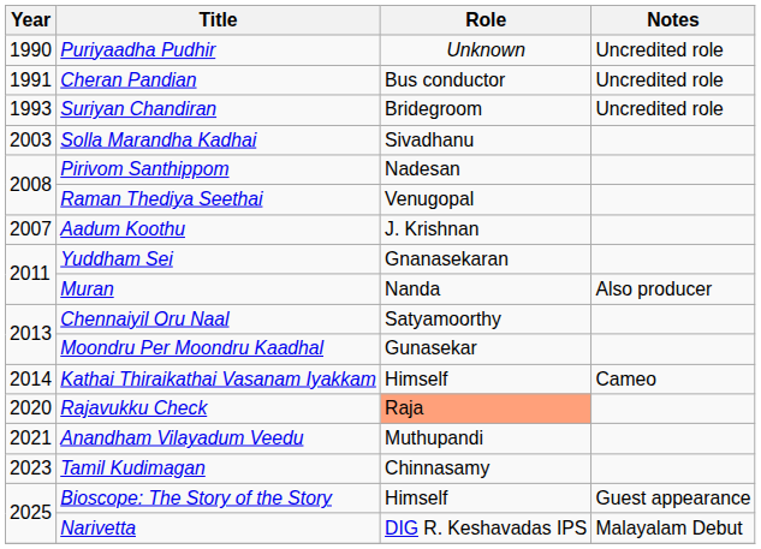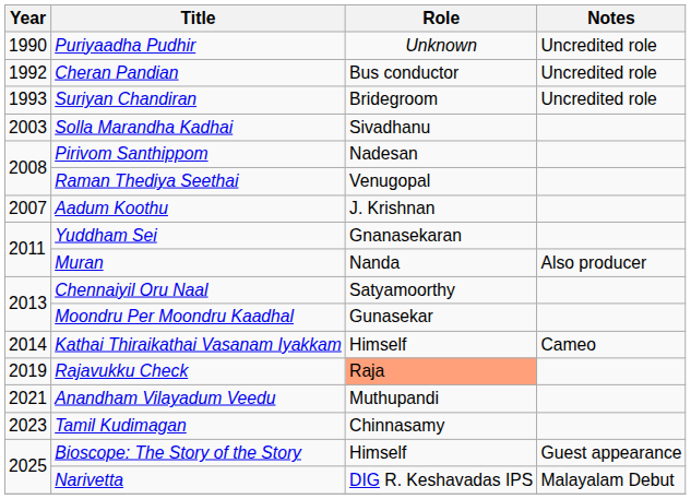 <table class="wikitable sortable">
 <tr>
 <th>Year</th>
 <th>Title</th>
 <th>Role</th>
 <th class="unsortable">Notes</th>
 </tr>
 <tr>
 <td>1990</td>
 <td><em><a href='#'>Puriyaadha Pudhir</a></em></td>
 <td style="text-align: center;"><em>Unknown</em></td>
 <td>Uncredited role</td>
 </tr>
 <tr>
-<td>1991</td>
+<td>1992</td>
 <td><em><a href='#'>Cheran Pandian</a></em></td>
 <td>Bus conductor</td>
 <td>Uncredited role</td>
 </tr>
 <tr>
 <td>1993</td>
 <td><em><a href='#'>Suriyan Chandiran</a></em></td>
 <td>Bridegroom</td>
 <td>Uncredited role</td>
 </tr>
 <tr>
 <td>2003</td>
 <td><em><a href='#'>Solla Marandha Kadhai</a></em></td>
 <td>Sivadhanu</td>
 <td></td>
 </tr>
 <tr>
 <td rowspan="2">2008</td>
 <td><em><a href='#'>Pirivom Santhippom</a></em></td>
 <td>Nadesan</td>
 <td></td>
 </tr>
 <tr>
 <td><em><a href='#'>Raman Thediya Seethai</a></em></td>
 <td>Venugopal</td>
 <td></td>
 </tr>
 <tr>
 <td>2007</td>
 <td><em><a href='#'>Aadum Koothu</a></em></td>
 <td>J. Krishnan</td>
 <td></td>
 </tr>
 <tr>
 <td rowspan="2">2011</td>
 <td><em><a href='#'>Yuddham Sei</a></em></td>
 <td>Gnanasekaran</td>
 <td></td>
 </tr>
 <tr>
 <td><em><a href='#'>Muran</a></em></td>
 <td>Nanda</td>
 <td>Also producer</td>
 </tr>
 <tr>
 <td rowspan="2">2013</td>
 <td><em><a href='#'>Chennaiyil Oru Naal</a></em></td>
 <td>Satyamoorthy</td>
 <td></td>
 </tr>
 <tr>
 <td><em><a href='#'>Moondru Per Moondru Kaadhal</a></em></td>
 <td>Gunasekar</td>
 <td></td>
 </tr>
 <tr>
 <td>2014</td>
 <td><em><a href='#'>Kathai Thiraikathai Vasanam Iyakkam</a></em></td>
 <td>Himself</td>
 <td>Cameo</td>
 </tr>
 <tr>
-<td>2020</td>
+<td>2019</td>
 <td><em><a href='#'>Rajavukku Check</a></em></td>
 <td style="background: lightsalmon;">Raja</td>
 <td></td>
 </tr>
 <tr>
 <td>2021</td>
 <td><em><a href='#'>Anandham Vilayadum Veedu</a></em></td>
 <td>Muthupandi</td>
 <td></td>
 </tr>
 <tr>
 <td>2023</td>
 <td><em><a href='#'>Tamil Kudimagan</a></em></td>
 <td>Chinnasamy</td>
 <td></td>
 </tr>
 <tr>
 <td rowspan=2>2025</td>
 <td><em><a href='#'>Bioscope: The Story of the Story</a></em></td>
 <td>Himself</td>
 <td>Guest appearance</td>
 </tr>
 <tr>
 <td><em><a href='#'>Narivetta</a></em></td>
 <td><a href='#'>DIG</a> R. Keshavadas IPS</td>
 <td>Malayalam Debut </td>
 </tr>
 <tr>
 </tr>
 </table>
